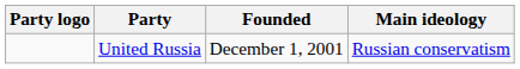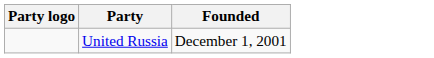 <table class="wikitable sortable">
 <tr>
 <th>Party logo</th>
 <th>Party</th>
 <th>Founded</th>
-<th>Main ideology</th>
 </tr>
 <tr>
 <td></td>
 <td><a href='#'>United Russia</a></td>
 <td>December 1, 2001</td>
-<td><a href='#'>Russian conservatism</a></td>
 </tr>
 </table>
